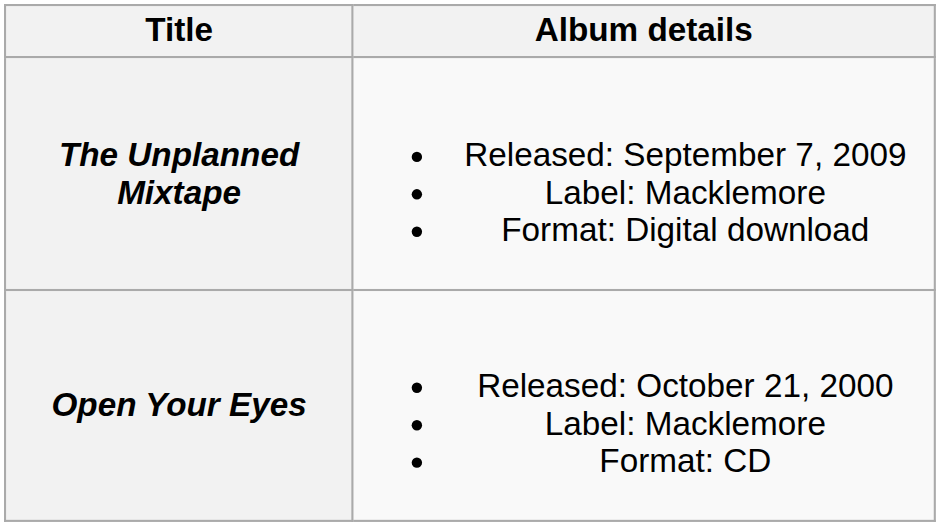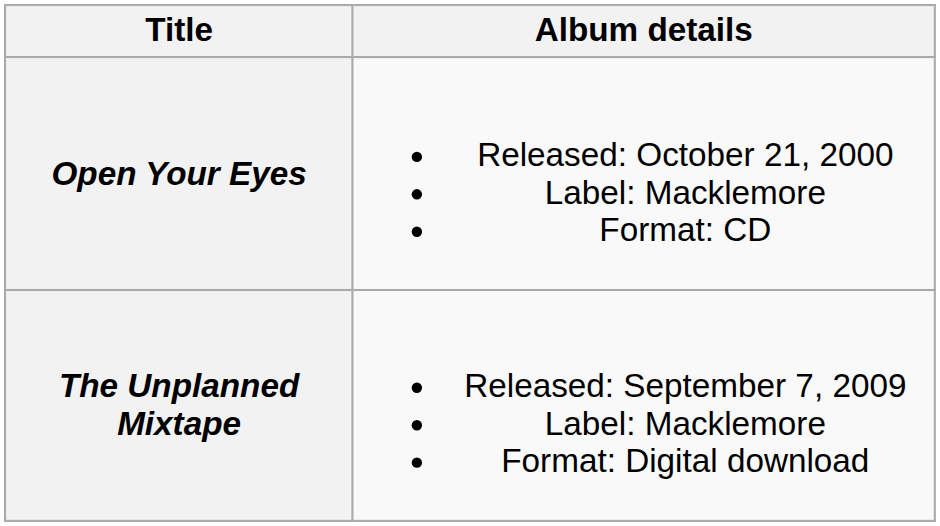 <table class="wikitable plainrowheaders" style="text-align:center;" border="1">
 <tr>
 <th scope="col" style="width:10em;">Title</th>
 <th scope="col" style="width:17em;">Album details</th>
 </tr>
 <tr>
+<th scope="row"><em>Open Your Eyes</em></th>
+<td><br><ul><li>Released: October 21, 2000</li><li>Label: Macklemore</li><li>Format: CD</li></ul></td>
+</tr>
+<tr>
 <th scope="row"><em>The Unplanned Mixtape</em></th>
 <td><br><ul><li>Released: September 7, 2009</li><li>Label: Macklemore</li><li>Format: Digital download</li></ul></td>
 </tr>
-<tr>
-<th scope="row"><em>Open Your Eyes</em></th>
-<td><br><ul><li>Released: October 21, 2000</li><li>Label: Macklemore</li><li>Format: CD</li></ul></td>
-</tr>
 </table>
